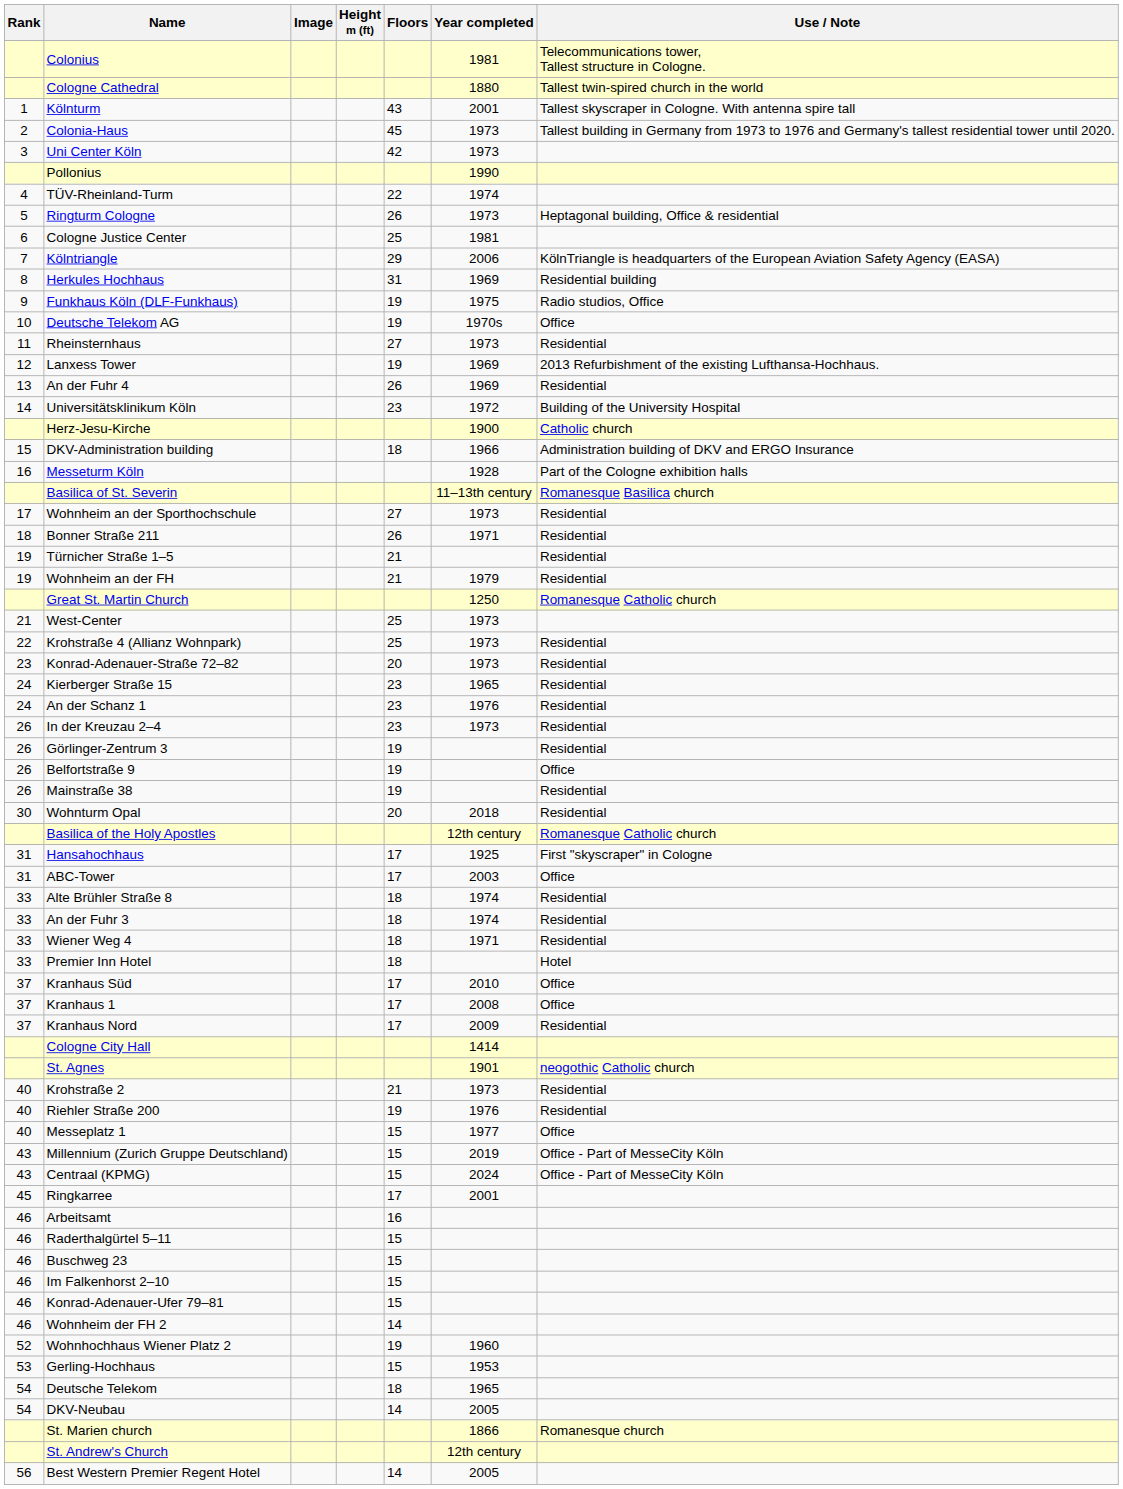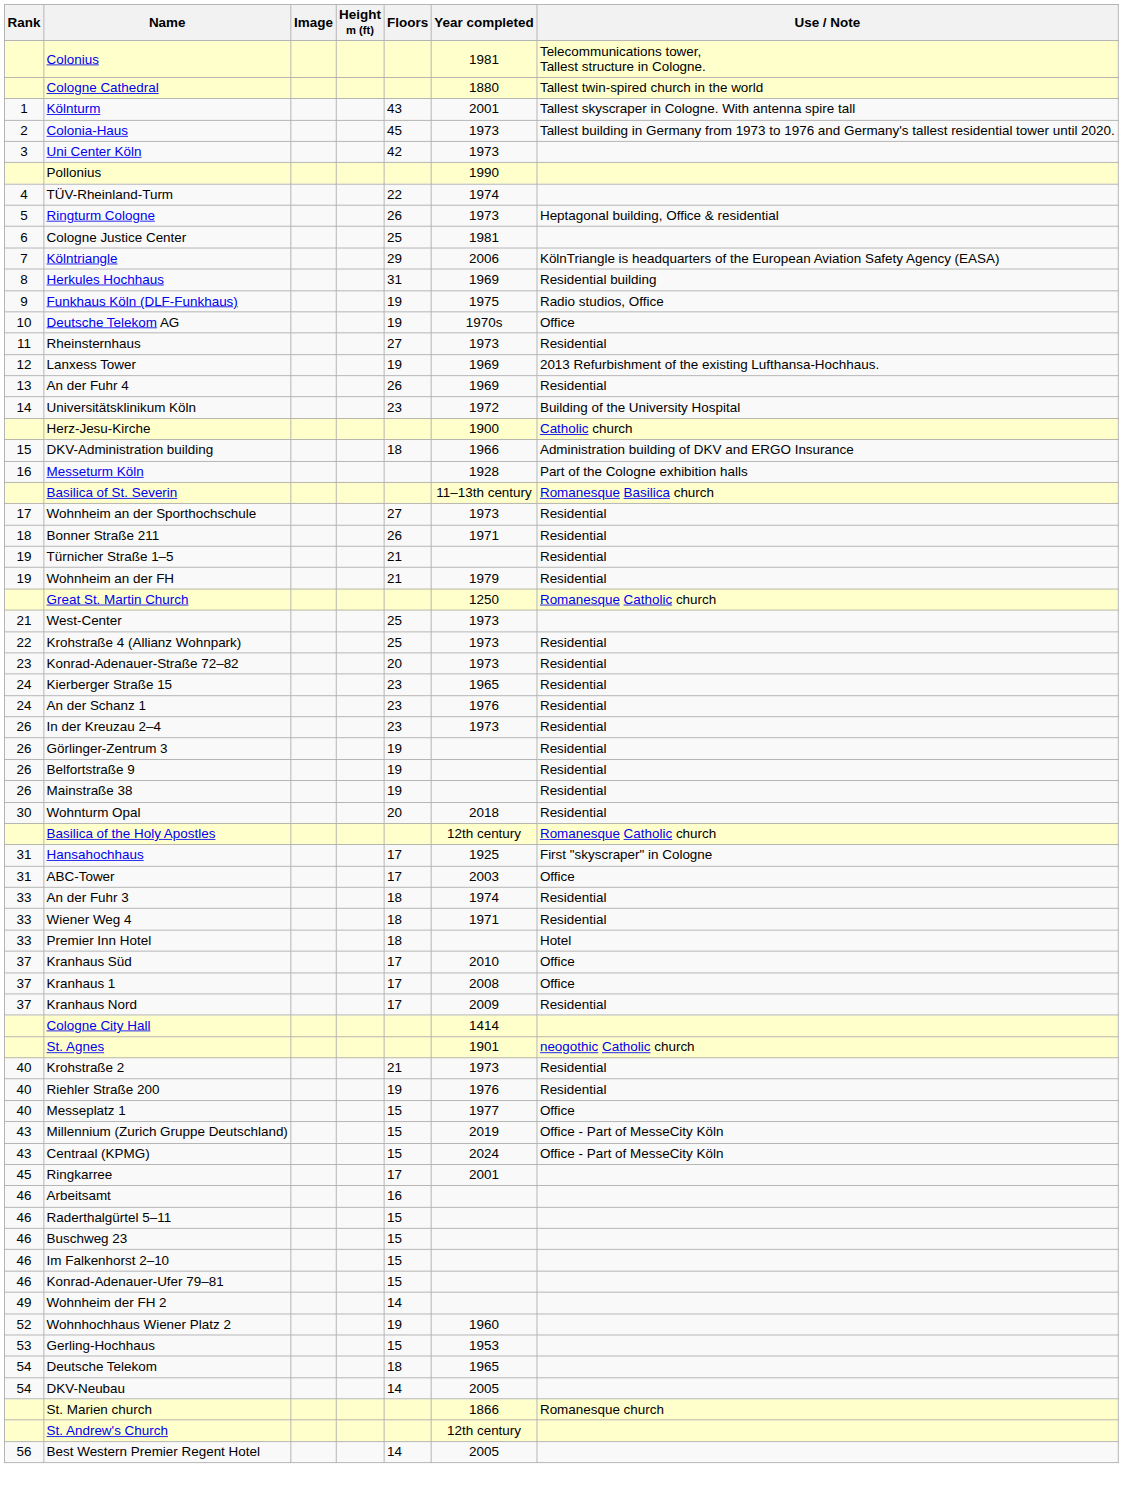 <table class="wikitable sortable">
 <tr>
 <th>Rank</th>
 <th>Name</th>
 <th>Image</th>
 <th>Height<br><small>m (ft)</small></th>
 <th>Floors</th>
 <th>Year completed</th>
 <th>Use / Note</th>
 </tr>
 <tr style="background: #ffffcc">
 <td align="center"></td>
 <td><a href='#'>Colonius</a></td>
 <td></td>
 <td align="center"></td>
 <td></td>
 <td align="center">1981</td>
 <td>Telecommunications tower,<br> Tallest structure in Cologne.</td>
 </tr>
 <tr style="background: #ffffcc">
 <td align="center"></td>
 <td><a href='#'>Cologne Cathedral</a></td>
 <td></td>
 <td align="center"></td>
 <td></td>
 <td align="center">1880</td>
 <td>Tallest twin-spired church in the world</td>
 </tr>
 <tr>
 <td align="center">1</td>
 <td><a href='#'>Kölnturm</a></td>
 <td></td>
 <td align="center"></td>
 <td>43</td>
 <td align="center">2001</td>
 <td>Tallest skyscraper in Cologne. With antenna spire  tall</td>
 </tr>
 <tr>
 <td align="center">2</td>
 <td><a href='#'>Colonia-Haus</a></td>
 <td></td>
 <td align="center"></td>
 <td>45</td>
 <td align="center">1973</td>
 <td>Tallest building in Germany from 1973 to 1976 and Germany's tallest residential tower until 2020.</td>
 </tr>
 <tr>
 <td align="center">3</td>
 <td><a href='#'>Uni Center Köln</a></td>
 <td></td>
 <td align="center"></td>
 <td>42</td>
 <td align="center">1973</td>
 <td></td>
 </tr>
 <tr style="background: #ffffcc">
 <td align="center"></td>
 <td>Pollonius</td>
 <td></td>
 <td align="center"></td>
 <td></td>
 <td align="center">1990</td>
 <td></td>
 </tr>
 <tr>
 <td align="center">4</td>
 <td>TÜV-Rheinland-Turm</td>
 <td></td>
 <td align="center"></td>
 <td>22</td>
 <td align="center">1974</td>
 <td></td>
 </tr>
 <tr>
 <td align="center">5</td>
 <td><a href='#'>Ringturm Cologne</a></td>
 <td></td>
 <td align="center"></td>
 <td>26</td>
 <td align="center">1973</td>
 <td>Heptagonal building, Office & residential</td>
 </tr>
 <tr>
 <td align="center">6</td>
 <td>Cologne Justice Center</td>
 <td></td>
 <td align="center"></td>
 <td>25</td>
 <td align="center">1981</td>
 <td></td>
 </tr>
 <tr>
 <td align="center">7</td>
 <td><a href='#'>Kölntriangle</a></td>
 <td></td>
 <td align="center"></td>
 <td>29</td>
 <td align="center">2006</td>
 <td>KölnTriangle is headquarters of the European Aviation Safety Agency (EASA)</td>
 </tr>
 <tr>
 <td align="center">8</td>
 <td><a href='#'>Herkules Hochhaus</a></td>
 <td></td>
 <td align="center"></td>
 <td>31</td>
 <td align="center">1969</td>
 <td>Residential building</td>
 </tr>
 <tr>
 <td align="center">9</td>
 <td><a href='#'>Funkhaus Köln (DLF-Funkhaus)</a></td>
 <td></td>
 <td align="center"></td>
 <td>19</td>
 <td align="center">1975</td>
 <td>Radio studios, Office</td>
 </tr>
 <tr>
 <td align="center">10</td>
 <td><a href='#'>Deutsche Telekom</a> AG</td>
 <td></td>
 <td align="center"></td>
 <td>19</td>
 <td align="center">1970s</td>
 <td>Office</td>
 </tr>
 <tr>
 <td align="center">11</td>
 <td>Rheinsternhaus</td>
 <td></td>
 <td align="center"></td>
 <td>27</td>
 <td align="center">1973</td>
 <td>Residential</td>
 </tr>
 <tr>
 <td align="center">12</td>
 <td>Lanxess Tower</td>
 <td></td>
 <td align="center"></td>
 <td>19</td>
 <td align="center">1969</td>
 <td>2013 Refurbishment of the existing Lufthansa-Hochhaus.</td>
 </tr>
 <tr>
 <td align="center">13</td>
 <td>An der Fuhr 4</td>
 <td></td>
 <td align="center"></td>
 <td>26</td>
 <td align="center">1969</td>
 <td>Residential</td>
 </tr>
 <tr>
 <td align="center">14</td>
 <td>Universitätsklinikum Köln</td>
 <td></td>
 <td align="center"></td>
 <td>23</td>
 <td align="center">1972</td>
 <td>Building of the University Hospital</td>
 </tr>
 <tr style="background: #ffffcc">
 <td align="center"></td>
 <td>Herz-Jesu-Kirche</td>
 <td></td>
 <td align="center"></td>
 <td></td>
 <td align="center">1900</td>
 <td><a href='#'>Catholic</a> church</td>
 </tr>
 <tr>
 <td align="center">15</td>
 <td>DKV-Administration building</td>
 <td></td>
 <td align="center"></td>
 <td>18</td>
 <td align="center">1966</td>
 <td>Administration building of DKV and ERGO Insurance</td>
 </tr>
 <tr>
 <td align="center">16</td>
 <td><a href='#'>Messeturm Köln</a></td>
 <td></td>
 <td align="center"></td>
 <td></td>
 <td align="center">1928</td>
 <td>Part of the Cologne exhibition halls</td>
 </tr>
 <tr style="background: #ffffcc">
 <td align="center"></td>
 <td><a href='#'>Basilica of St. Severin</a></td>
 <td></td>
 <td align="center"></td>
 <td></td>
 <td align="center">11–13th century</td>
 <td><a href='#'>Romanesque</a> <a href='#'>Basilica</a> church</td>
 </tr>
 <tr>
 <td align="center">17</td>
 <td>Wohnheim an der Sporthochschule</td>
 <td></td>
 <td align="center"></td>
 <td>27</td>
 <td align="center">1973</td>
 <td>Residential</td>
 </tr>
 <tr>
 <td align="center">18</td>
 <td>Bonner Straße 211</td>
 <td></td>
 <td align="center"></td>
 <td>26</td>
 <td align="center">1971</td>
 <td>Residential</td>
 </tr>
 <tr>
 <td align="center">19</td>
 <td>Türnicher Straße 1–5</td>
 <td></td>
 <td align="center"></td>
 <td>21</td>
 <td align="center"></td>
 <td>Residential</td>
 </tr>
 <tr>
 <td align="center">19</td>
 <td>Wohnheim an der FH</td>
 <td></td>
 <td align="center"></td>
 <td>21</td>
 <td align="center">1979</td>
 <td>Residential</td>
 </tr>
 <tr style="background: #ffffcc">
 <td align="center"></td>
 <td><a href='#'>Great St. Martin Church</a></td>
 <td></td>
 <td align="center"></td>
 <td></td>
 <td align="center">1250</td>
 <td><a href='#'>Romanesque</a> <a href='#'>Catholic</a> church</td>
 </tr>
 <tr>
 <td align="center">21</td>
 <td>West-Center</td>
 <td></td>
 <td align="center"></td>
 <td>25</td>
 <td align="center">1973</td>
 <td></td>
 </tr>
 <tr>
 <td align="center">22</td>
 <td>Krohstraße 4 (Allianz Wohnpark)</td>
 <td></td>
 <td align="center"></td>
 <td>25</td>
 <td align="center">1973</td>
 <td>Residential</td>
 </tr>
 <tr>
 <td align="center">23</td>
 <td>Konrad-Adenauer-Straße 72–82</td>
 <td></td>
 <td align="center"></td>
 <td>20</td>
 <td align="center">1973</td>
 <td>Residential</td>
 </tr>
 <tr>
 <td align="center">24</td>
 <td>Kierberger Straße 15</td>
 <td></td>
 <td align="center"></td>
 <td>23</td>
 <td align="center">1965</td>
 <td>Residential</td>
 </tr>
 <tr>
 <td align="center">24</td>
 <td>An der Schanz 1</td>
 <td></td>
 <td align="center"></td>
 <td>23</td>
 <td align="center">1976</td>
 <td>Residential</td>
 </tr>
 <tr>
 <td align="center">26</td>
 <td>In der Kreuzau 2–4</td>
 <td></td>
 <td align="center"></td>
 <td>23</td>
 <td align="center">1973</td>
 <td>Residential</td>
 </tr>
 <tr>
 <td align="center">26</td>
 <td>Görlinger-Zentrum 3</td>
 <td></td>
 <td align="center"></td>
 <td>19</td>
 <td align="center"></td>
 <td>Residential</td>
 </tr>
 <tr>
 <td align="center">26</td>
 <td>Belfortstraße 9</td>
 <td></td>
 <td align="center"></td>
 <td>19</td>
 <td align="center"></td>
-<td>Office</td>
+<td>Residential</td>
 </tr>
 <tr>
 <td align="center">26</td>
 <td>Mainstraße 38</td>
 <td></td>
 <td align="center"></td>
 <td>19</td>
 <td align="center"></td>
 <td>Residential</td>
 </tr>
 <tr>
 <td align="center">30</td>
 <td>Wohnturm Opal</td>
 <td></td>
 <td align="center"></td>
 <td>20</td>
 <td align="center">2018</td>
 <td>Residential</td>
 </tr>
 <tr style="background: #ffffcc">
 <td align="center"></td>
 <td><a href='#'>Basilica of the Holy Apostles</a></td>
 <td></td>
 <td align="center"></td>
 <td></td>
 <td align="center">12th century</td>
 <td><a href='#'>Romanesque</a> <a href='#'>Catholic</a> church</td>
 </tr>
 <tr>
 <td align="center">31</td>
 <td><a href='#'>Hansahochhaus</a></td>
 <td></td>
 <td align="center"></td>
 <td>17</td>
 <td align="center">1925</td>
 <td>First "skyscraper" in Cologne</td>
 </tr>
 <tr>
 <td align="center">31</td>
 <td>ABC-Tower</td>
 <td></td>
 <td align="center"></td>
 <td>17</td>
 <td align="center">2003</td>
 <td>Office</td>
-</tr>
-<tr>
-<td align="center">33</td>
-<td>Alte Brühler Straße 8</td>
-<td></td>
-<td align="center"></td>
-<td>18</td>
-<td align="center">1974</td>
-<td>Residential</td>
 </tr>
 <tr>
 <td align="center">33</td>
 <td>An der Fuhr 3</td>
 <td></td>
 <td align="center"></td>
 <td>18</td>
 <td align="center">1974</td>
 <td>Residential</td>
 </tr>
 <tr>
 <td align="center">33</td>
 <td>Wiener Weg 4</td>
 <td></td>
 <td align="center"></td>
 <td>18</td>
 <td align="center">1971</td>
 <td>Residential</td>
 </tr>
 <tr>
 <td align="center">33</td>
 <td>Premier Inn Hotel</td>
 <td></td>
 <td align="center"></td>
 <td>18</td>
 <td align="center"></td>
 <td>Hotel</td>
 </tr>
 <tr>
 <td align="center">37</td>
 <td>Kranhaus Süd</td>
 <td></td>
 <td align="center"></td>
 <td>17</td>
 <td align="center">2010</td>
 <td>Office</td>
 </tr>
 <tr>
 <td align="center">37</td>
 <td>Kranhaus 1</td>
 <td></td>
 <td align="center"></td>
 <td>17</td>
 <td align="center">2008</td>
 <td>Office</td>
 </tr>
 <tr>
 <td align="center">37</td>
 <td>Kranhaus Nord</td>
 <td></td>
 <td align="center"></td>
 <td>17</td>
 <td align="center">2009</td>
 <td>Residential</td>
 </tr>
 <tr style="background: #ffffcc">
 <td align="center"></td>
 <td><a href='#'>Cologne City Hall</a></td>
 <td></td>
 <td align="center"></td>
 <td></td>
 <td align="center">1414</td>
 <td></td>
 </tr>
 <tr style="background: #ffffcc">
 <td align="center"></td>
 <td><a href='#'>St. Agnes</a></td>
 <td></td>
 <td align="center"></td>
 <td></td>
 <td align="center">1901</td>
 <td><a href='#'>neogothic</a> <a href='#'>Catholic</a> church</td>
 </tr>
 <tr>
 <td align="center">40</td>
 <td>Krohstraße 2</td>
 <td></td>
 <td align="center"></td>
 <td>21</td>
 <td align="center">1973</td>
 <td>Residential</td>
 </tr>
 <tr>
 <td align="center">40</td>
 <td>Riehler Straße 200</td>
 <td></td>
 <td align="center"></td>
 <td>19</td>
 <td align="center">1976</td>
 <td>Residential</td>
 </tr>
 <tr>
 <td align="center">40</td>
 <td>Messeplatz 1</td>
 <td></td>
 <td align="center"></td>
 <td>15</td>
 <td align="center">1977</td>
 <td>Office</td>
 </tr>
 <tr>
 <td align="center">43</td>
 <td>Millennium (Zurich Gruppe Deutschland) </td>
 <td></td>
 <td align="center"></td>
 <td>15</td>
 <td align="center">2019</td>
 <td>Office - Part of MesseCity Köln</td>
 </tr>
 <tr>
 <td align="center">43</td>
 <td>Centraal (KPMG) </td>
 <td></td>
 <td align="center"></td>
 <td>15</td>
 <td align="center">2024</td>
 <td>Office - Part of MesseCity Köln</td>
 </tr>
 <tr>
 <td align="center">45</td>
 <td>Ringkarree</td>
 <td></td>
 <td align="center"></td>
 <td>17</td>
 <td align="center">2001</td>
 <td></td>
 </tr>
 <tr>
 <td align="center">46</td>
 <td>Arbeitsamt</td>
 <td></td>
 <td align="center"></td>
 <td>16</td>
 <td align="center"></td>
 <td></td>
 </tr>
 <tr>
 <td align="center">46</td>
 <td>Raderthalgürtel 5–11</td>
 <td></td>
 <td align="center"></td>
 <td>15</td>
 <td align="center"></td>
 <td></td>
 </tr>
 <tr>
 <td align="center">46</td>
 <td>Buschweg 23</td>
 <td></td>
 <td align="center"></td>
 <td>15</td>
 <td align="center"></td>
 <td></td>
 </tr>
 <tr>
 <td align="center">46</td>
 <td>Im Falkenhorst 2–10</td>
 <td></td>
 <td align="center"></td>
 <td>15</td>
 <td align="center"></td>
 <td></td>
 </tr>
 <tr>
 <td align="center">46</td>
 <td>Konrad-Adenauer-Ufer 79–81</td>
 <td></td>
 <td align="center"></td>
 <td>15</td>
 <td align="center"></td>
 <td></td>
 </tr>
 <tr>
-<td align="center">46</td>
+<td align="center">49</td>
 <td>Wohnheim der FH 2</td>
 <td></td>
 <td align="center"></td>
 <td>14</td>
 <td align="center"></td>
 <td></td>
 </tr>
 <tr>
 <td align="center">52</td>
 <td>Wohnhochhaus Wiener Platz 2</td>
 <td></td>
 <td align="center"></td>
 <td>19</td>
 <td align="center">1960</td>
 <td></td>
 </tr>
 <tr>
 <td align="center">53</td>
 <td>Gerling-Hochhaus</td>
 <td></td>
 <td align="center"></td>
 <td>15</td>
 <td align="center">1953</td>
 <td></td>
 </tr>
 <tr>
 <td align="center">54</td>
 <td>Deutsche Telekom</td>
 <td></td>
 <td align="center"></td>
 <td>18</td>
 <td align="center">1965</td>
 <td></td>
 </tr>
 <tr>
 <td align="center">54</td>
 <td>DKV-Neubau</td>
 <td></td>
 <td align="center"></td>
 <td>14</td>
 <td align="center">2005</td>
 <td></td>
 </tr>
 <tr style="background: #ffffcc">
 <td align="center"></td>
 <td>St. Marien church</td>
 <td></td>
 <td align="center"></td>
 <td></td>
 <td align="center">1866</td>
 <td>Romanesque church</td>
 </tr>
 <tr style="background: #ffffcc">
 <td align="center"></td>
 <td><a href='#'>St. Andrew's Church</a></td>
 <td></td>
 <td align="center"></td>
 <td></td>
 <td align="center">12th century</td>
 <td></td>
 </tr>
 <tr>
 <td align="center">56</td>
 <td>Best Western Premier Regent Hotel</td>
 <td></td>
 <td align="center"></td>
 <td>14</td>
 <td align="center">2005</td>
 <td></td>
 </tr>
 </table>
